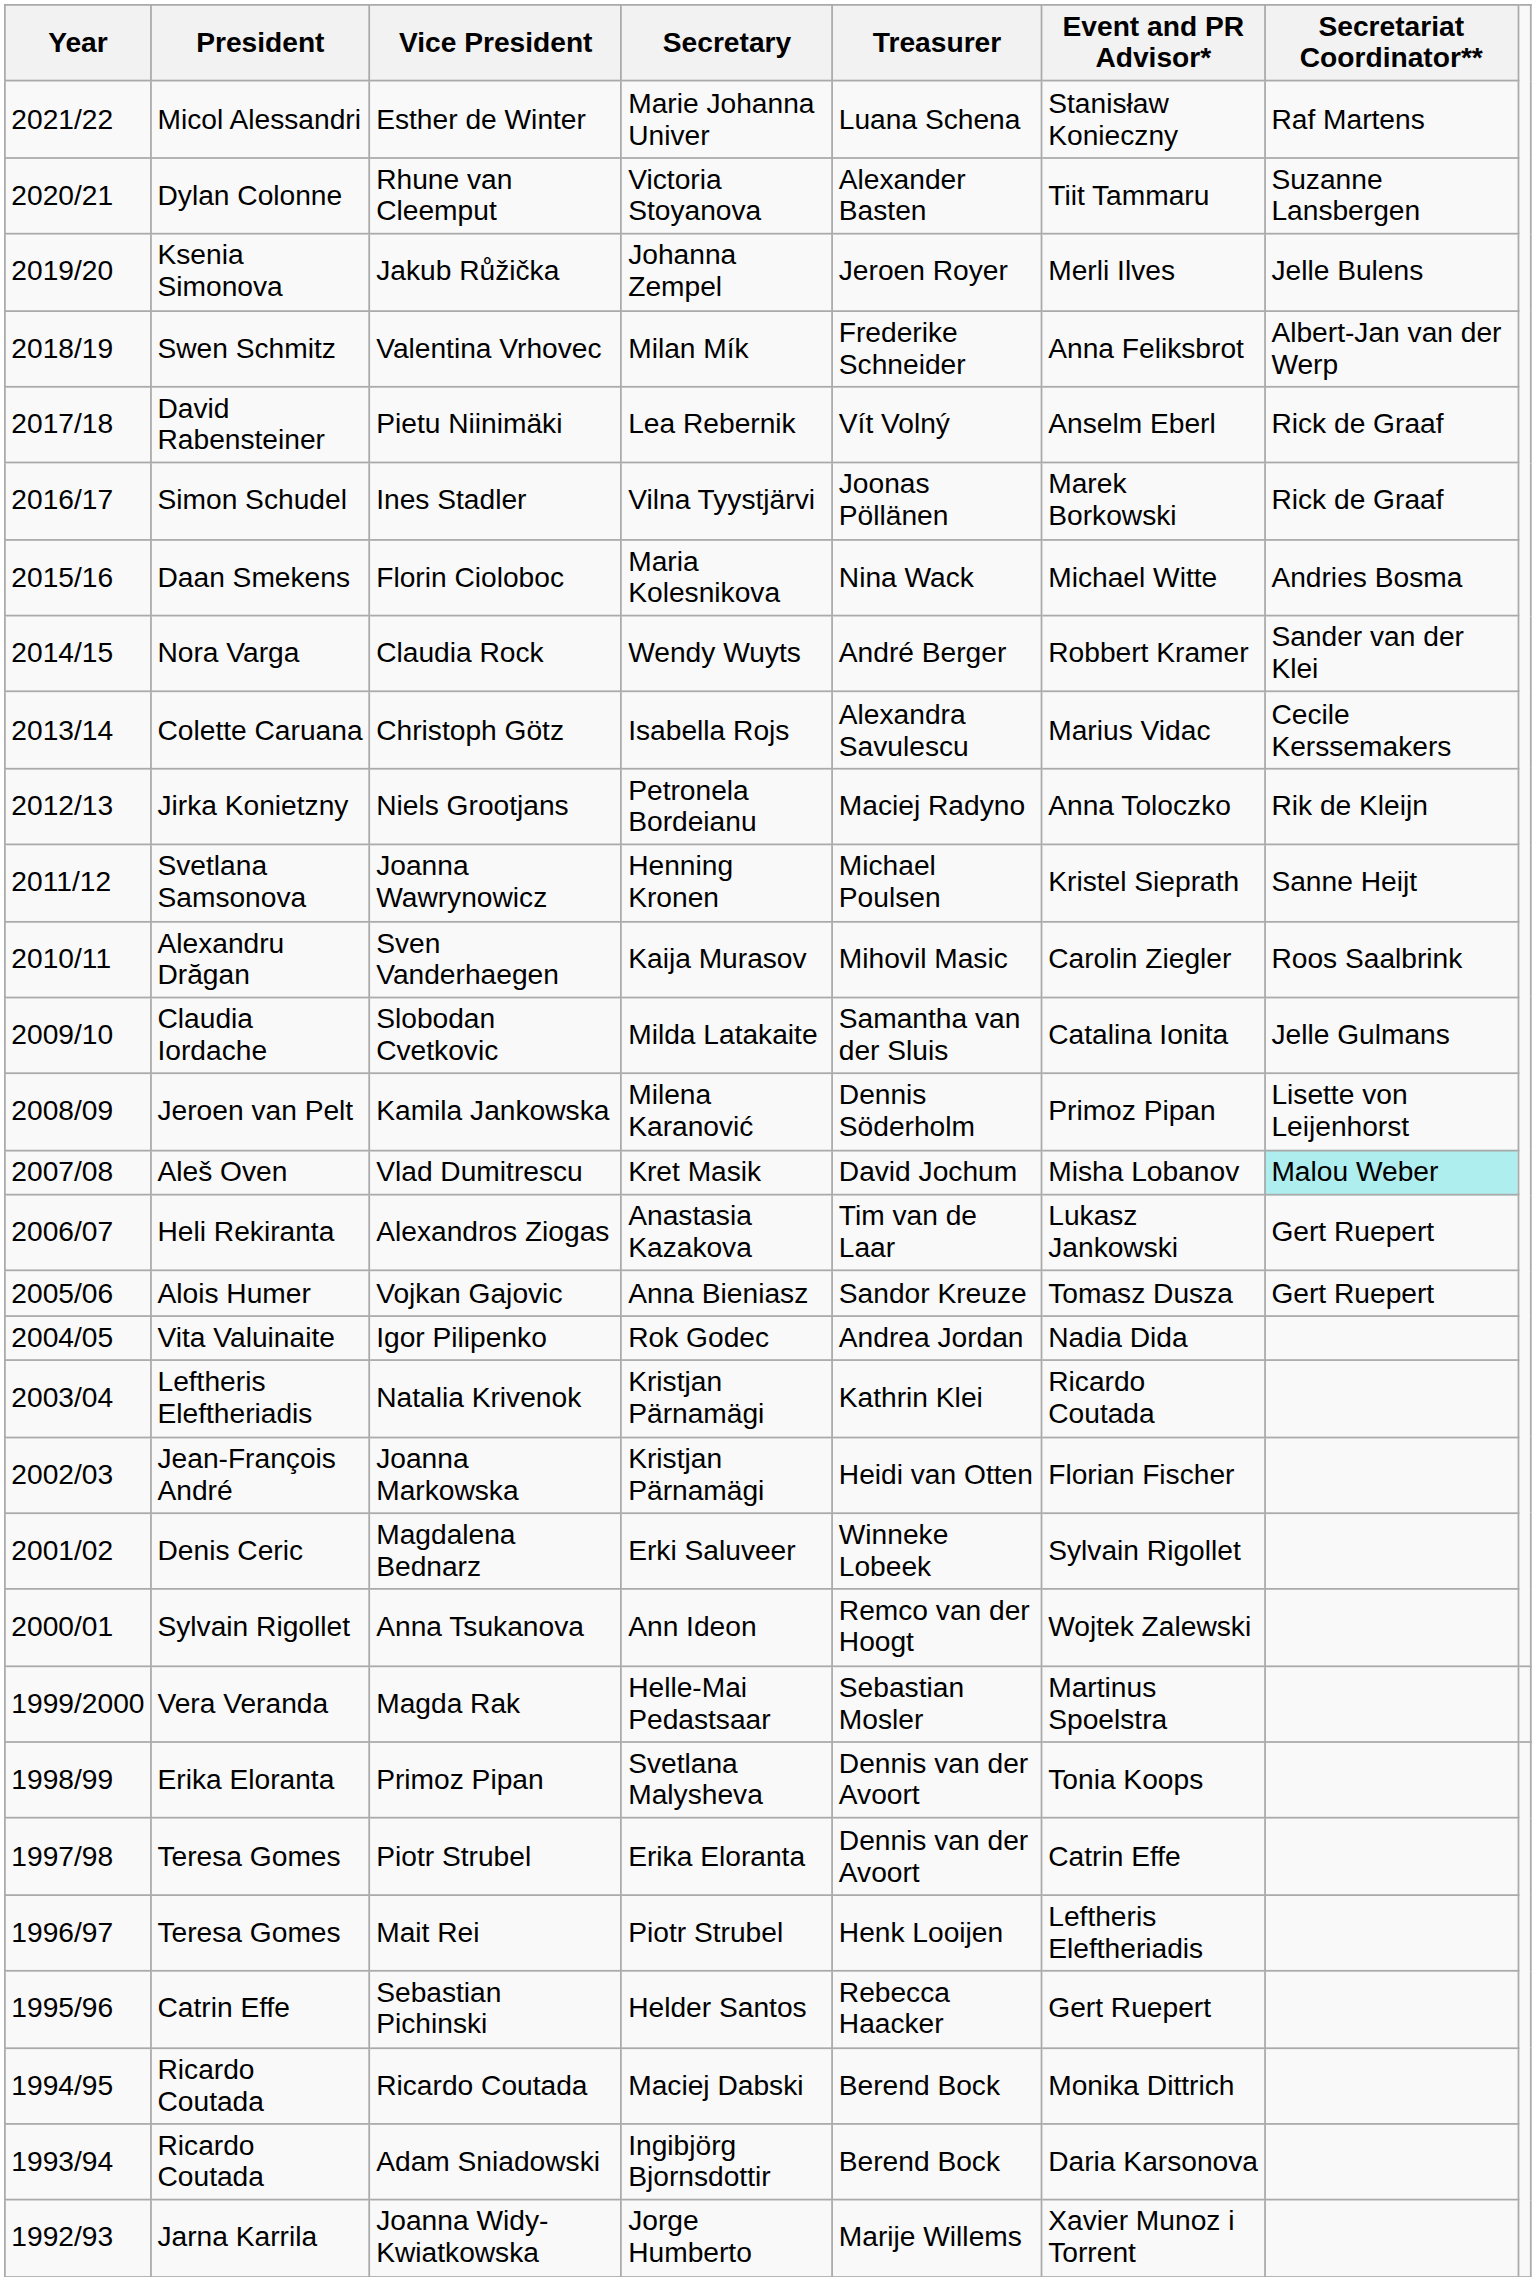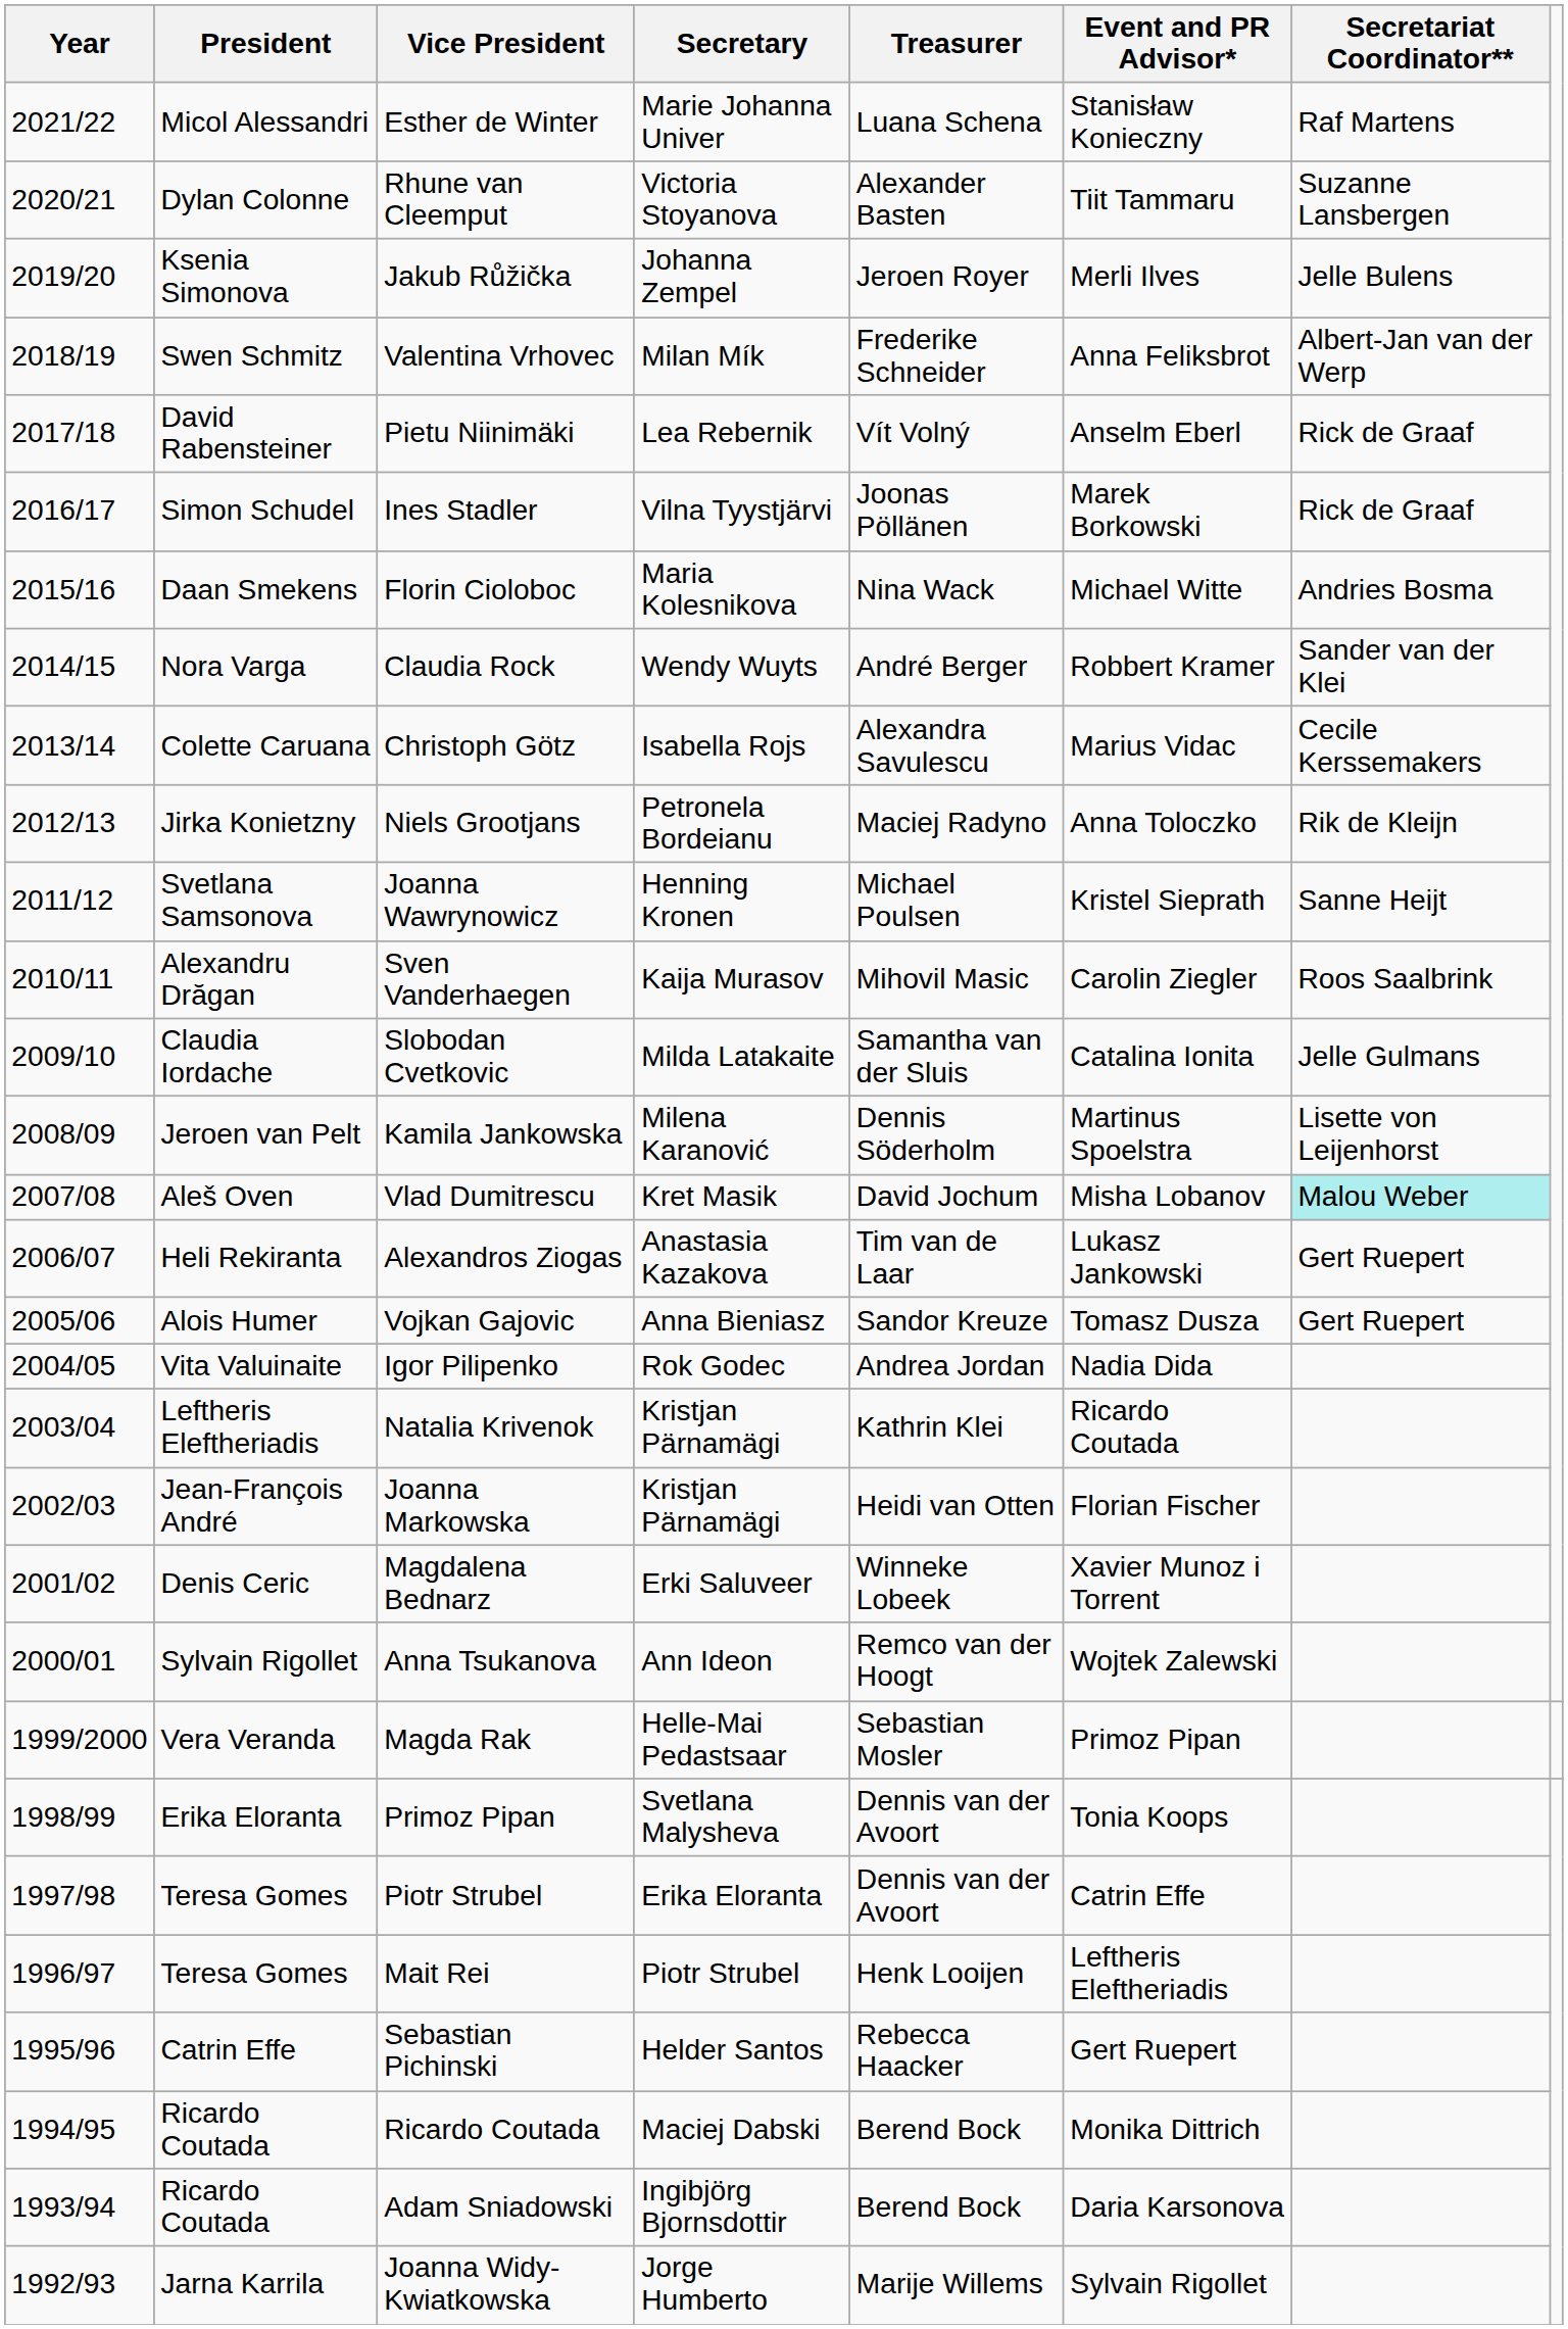 <table class="wikitable collapsible">
 <tr>
 <th>Year</th>
 <th>President</th>
 <th>Vice President</th>
 <th>Secretary</th>
 <th>Treasurer</th>
 <th>Event and PR Advisor*</th>
 <th>Secretariat Coordinator**</th>
 </tr>
 <tr>
 <td>2021/22</td>
 <td>Micol Alessandri</td>
 <td>Esther de Winter</td>
 <td>Marie Johanna Univer</td>
 <td>Luana Schena</td>
 <td>Stanisław Konieczny</td>
 <td>Raf Martens</td>
 </tr>
 <tr>
 <td>2020/21</td>
 <td>Dylan Colonne</td>
 <td>Rhune van Cleemput</td>
 <td>Victoria Stoyanova</td>
 <td>Alexander Basten</td>
 <td>Tiit Tammaru</td>
 <td>Suzanne Lansbergen</td>
 </tr>
 <tr>
 <td>2019/20</td>
 <td>Ksenia Simonova</td>
 <td>Jakub Růžička</td>
 <td>Johanna Zempel</td>
 <td>Jeroen Royer</td>
 <td>Merli Ilves</td>
 <td>Jelle Bulens</td>
 </tr>
 <tr>
 <td>2018/19</td>
 <td>Swen Schmitz</td>
 <td>Valentina Vrhovec</td>
 <td>Milan Mík</td>
 <td>Frederike Schneider</td>
 <td>Anna Feliksbrot</td>
 <td>Albert-Jan van der Werp</td>
 </tr>
 <tr>
 <td>2017/18</td>
 <td>David Rabensteiner</td>
 <td>Pietu Niinimäki</td>
 <td>Lea Rebernik</td>
 <td>Vít Volný</td>
 <td>Anselm Eberl</td>
 <td>Rick de Graaf</td>
 </tr>
 <tr>
 <td>2016/17</td>
 <td>Simon Schudel</td>
 <td>Ines Stadler</td>
 <td>Vilna Tyystjärvi</td>
 <td>Joonas Pöllänen</td>
 <td>Marek Borkowski</td>
 <td>Rick de Graaf</td>
 </tr>
 <tr>
 <td>2015/16</td>
 <td>Daan Smekens</td>
 <td>Florin Cioloboc</td>
 <td>Maria Kolesnikova</td>
 <td>Nina Wack</td>
 <td>Michael Witte</td>
 <td>Andries Bosma</td>
 </tr>
 <tr>
 <td>2014/15</td>
 <td>Nora Varga</td>
 <td>Claudia Rock</td>
 <td>Wendy Wuyts</td>
 <td>André Berger</td>
 <td>Robbert Kramer</td>
 <td>Sander van der Klei</td>
 </tr>
 <tr>
 <td>2013/14</td>
 <td>Colette Caruana</td>
 <td>Christoph Götz</td>
 <td>Isabella Rojs</td>
 <td>Alexandra Savulescu</td>
 <td>Marius Vidac</td>
 <td>Cecile Kerssemakers</td>
 </tr>
 <tr>
 <td>2012/13</td>
 <td>Jirka Konietzny</td>
 <td>Niels Grootjans</td>
 <td>Petronela Bordeianu</td>
 <td>Maciej Radyno</td>
 <td>Anna Toloczko</td>
 <td>Rik de Kleijn</td>
 </tr>
 <tr>
 <td>2011/12</td>
 <td>Svetlana Samsonova</td>
 <td>Joanna Wawrynowicz</td>
 <td>Henning Kronen</td>
 <td>Michael Poulsen</td>
 <td>Kristel Sieprath</td>
 <td>Sanne Heijt</td>
 </tr>
 <tr>
 <td>2010/11</td>
 <td>Alexandru Drăgan</td>
 <td>Sven Vanderhaegen</td>
 <td>Kaija Murasov</td>
 <td>Mihovil Masic</td>
 <td>Carolin Ziegler</td>
 <td>Roos Saalbrink</td>
 </tr>
 <tr>
 <td>2009/10</td>
 <td>Claudia Iordache</td>
 <td>Slobodan Cvetkovic</td>
 <td>Milda Latakaite</td>
 <td>Samantha van der Sluis</td>
 <td>Catalina Ionita</td>
 <td>Jelle Gulmans</td>
 </tr>
 <tr>
 <td>2008/09</td>
 <td>Jeroen van Pelt</td>
 <td>Kamila Jankowska</td>
 <td>Milena Karanović</td>
 <td>Dennis Söderholm</td>
-<td>Primoz Pipan</td>
+<td>Martinus Spoelstra</td>
 <td>Lisette von Leijenhorst</td>
 </tr>
 <tr>
 <td>2007/08</td>
 <td>Aleš Oven</td>
 <td>Vlad Dumitrescu</td>
 <td>Kret Masik</td>
 <td>David Jochum</td>
 <td>Misha Lobanov</td>
 <td style="background: paleturquoise;">Malou Weber</td>
 </tr>
 <tr>
 <td>2006/07</td>
 <td>Heli Rekiranta</td>
 <td>Alexandros Ziogas</td>
 <td>Anastasia Kazakova</td>
 <td>Tim van de Laar</td>
 <td>Lukasz Jankowski</td>
 <td>Gert Ruepert</td>
 </tr>
 <tr>
 <td>2005/06</td>
 <td>Alois Humer</td>
 <td>Vojkan Gajovic</td>
 <td>Anna Bieniasz</td>
 <td>Sandor Kreuze</td>
 <td>Tomasz Dusza</td>
 <td>Gert Ruepert</td>
 </tr>
 <tr>
 <td>2004/05</td>
 <td>Vita Valuinaite</td>
 <td>Igor Pilipenko</td>
 <td>Rok Godec</td>
 <td>Andrea Jordan</td>
 <td>Nadia Dida</td>
 <td></td>
 </tr>
 <tr>
 <td>2003/04</td>
 <td>Leftheris Eleftheriadis</td>
 <td>Natalia Krivenok</td>
 <td>Kristjan Pärnamägi</td>
 <td>Kathrin Klei</td>
 <td>Ricardo Coutada</td>
 <td></td>
 </tr>
 <tr>
 <td>2002/03</td>
 <td>Jean-François André</td>
 <td>Joanna Markowska</td>
 <td>Kristjan Pärnamägi</td>
 <td>Heidi van Otten</td>
 <td>Florian Fischer</td>
 <td></td>
 </tr>
 <tr>
 <td>2001/02</td>
 <td>Denis Ceric</td>
 <td>Magdalena Bednarz</td>
 <td>Erki Saluveer</td>
 <td>Winneke Lobeek</td>
-<td>Sylvain Rigollet</td>
+<td>Xavier Munoz i Torrent</td>
 <td></td>
 </tr>
 <tr>
 <td>2000/01</td>
 <td>Sylvain Rigollet</td>
 <td>Anna Tsukanova</td>
 <td>Ann Ideon</td>
 <td>Remco van der Hoogt</td>
 <td>Wojtek Zalewski</td>
 <td></td>
 </tr>
 <tr>
 <td>1999/2000</td>
 <td>Vera Veranda</td>
 <td>Magda Rak</td>
 <td>Helle-Mai Pedastsaar</td>
 <td>Sebastian Mosler</td>
-<td>Martinus Spoelstra</td>
+<td>Primoz Pipan</td>
 <td></td>
 <td></td>
 </tr>
 <tr>
 <td>1998/99</td>
 <td>Erika Eloranta</td>
 <td>Primoz Pipan</td>
 <td>Svetlana Malysheva</td>
 <td>Dennis van der Avoort</td>
 <td>Tonia Koops</td>
 <td></td>
 </tr>
 <tr>
 <td>1997/98</td>
 <td>Teresa Gomes</td>
 <td>Piotr Strubel</td>
 <td>Erika Eloranta</td>
 <td>Dennis van der Avoort</td>
 <td>Catrin Effe</td>
 <td></td>
 </tr>
 <tr>
 <td>1996/97</td>
 <td>Teresa Gomes</td>
 <td>Mait Rei</td>
 <td>Piotr Strubel</td>
 <td>Henk Looijen</td>
 <td>Leftheris Eleftheriadis</td>
 <td></td>
 </tr>
 <tr>
 <td>1995/96</td>
 <td>Catrin Effe</td>
 <td>Sebastian Pichinski</td>
 <td>Helder Santos</td>
 <td>Rebecca Haacker</td>
 <td>Gert Ruepert</td>
 <td></td>
 </tr>
 <tr>
 <td>1994/95</td>
 <td>Ricardo Coutada</td>
 <td>Ricardo Coutada</td>
 <td>Maciej Dabski</td>
 <td>Berend Bock</td>
 <td>Monika Dittrich</td>
 <td></td>
 </tr>
 <tr>
 <td>1993/94</td>
 <td>Ricardo Coutada</td>
 <td>Adam Sniadowski</td>
 <td>Ingibjörg Bjornsdottir</td>
 <td>Berend Bock</td>
 <td>Daria Karsonova</td>
 <td></td>
 </tr>
 <tr>
 <td>1992/93</td>
 <td>Jarna Karrila</td>
 <td>Joanna Widy-Kwiatkowska</td>
 <td>Jorge Humberto</td>
 <td>Marije Willems</td>
-<td>Xavier Munoz i Torrent</td>
+<td>Sylvain Rigollet</td>
 <td></td>
 </tr>
 </table>
